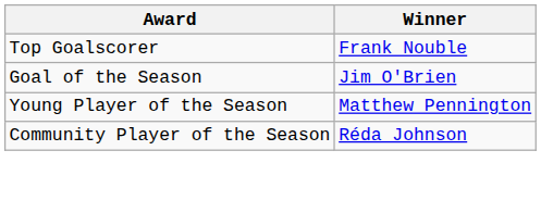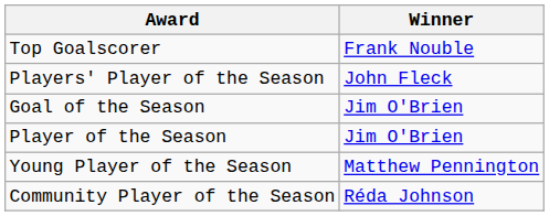 <table class="wikitable">
 <tr>
 <th>Award</th>
 <th>Winner</th>
 </tr>
 <tr>
 <td>Top Goalscorer</td>
 <td> <a href='#'>Frank Nouble</a></td>
 </tr>
 <tr>
+<td>Players' Player of the Season</td>
+<td> <a href='#'>John Fleck</a></td>
+</tr>
+<tr>
 <td>Goal of the Season</td>
+<td> <a href='#'>Jim O'Brien</a></td>
+</tr>
+<tr>
+<td>Player of the Season</td>
 <td> <a href='#'>Jim O'Brien</a></td>
 </tr>
 <tr>
 <td>Young Player of the Season</td>
 <td> <a href='#'>Matthew Pennington</a></td>
 </tr>
 <tr>
 <td>Community Player of the Season</td>
 <td> <a href='#'>Réda Johnson</a></td>
 </tr>
 </table>
